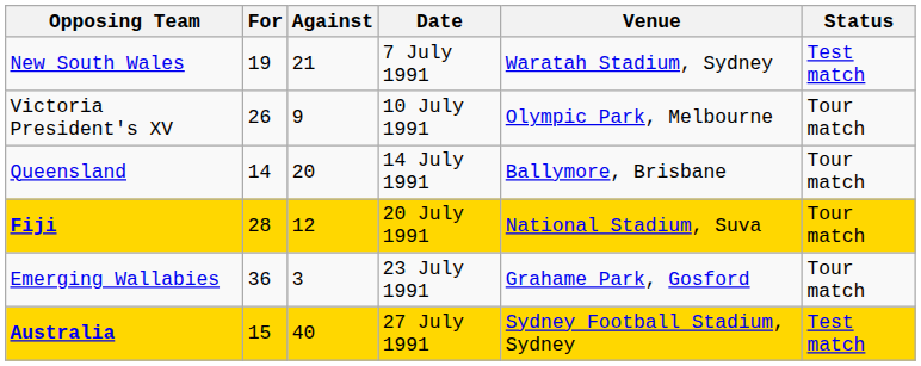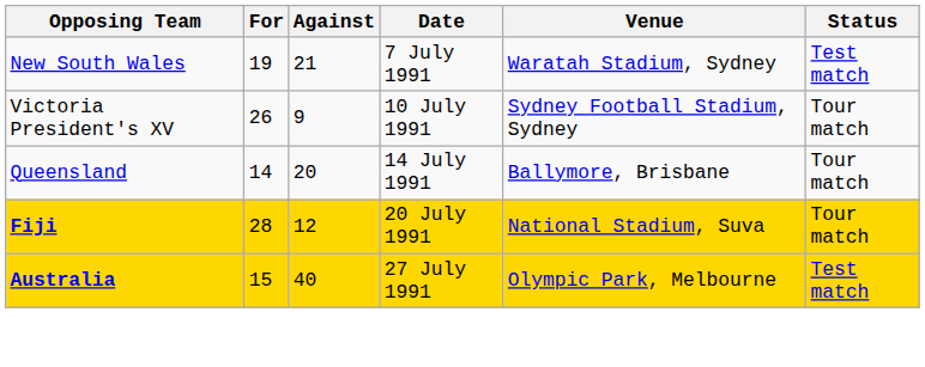 <table class="wikitable">
 <tr>
 <th>Opposing Team</th>
 <th>For</th>
 <th>Against</th>
 <th>Date</th>
 <th>Venue</th>
 <th>Status</th>
 </tr>
 <tr>
 <td><a href='#'>New South Wales</a></td>
 <td>19</td>
 <td>21</td>
 <td>7 July 1991</td>
 <td><a href='#'>Waratah Stadium</a>, Sydney</td>
 <td><a href='#'>Test match</a></td>
 </tr>
 <tr>
 <td>Victoria President's XV</td>
 <td>26</td>
 <td>9</td>
 <td>10 July 1991</td>
-<td><a href='#'>Olympic Park</a>, Melbourne</td>
+<td><a href='#'>Sydney Football Stadium</a>, Sydney</td>
 <td>Tour match</td>
 </tr>
 <tr>
 <td><a href='#'>Queensland</a></td>
 <td>14</td>
 <td>20</td>
 <td>14 July 1991</td>
 <td><a href='#'>Ballymore</a>, Brisbane</td>
 <td>Tour match</td>
 </tr>
 <tr bgcolor=gold>
 <td><strong><a href='#'>Fiji</a></strong></td>
 <td>28</td>
 <td>12</td>
 <td>20 July 1991</td>
 <td><a href='#'>National Stadium</a>, Suva</td>
 <td>Tour match</td>
 </tr>
-<tr>
-<td><a href='#'>Emerging Wallabies</a></td>
-<td>36</td>
-<td>3</td>
-<td>23 July 1991</td>
-<td><a href='#'>Grahame Park</a>, <a href='#'>Gosford</a></td>
-<td>Tour match</td>
-</tr>
 <tr bgcolor=gold>
 <td><strong><a href='#'>Australia</a></strong></td>
 <td>15</td>
 <td>40</td>
 <td>27 July 1991</td>
-<td><a href='#'>Sydney Football Stadium</a>, Sydney</td>
+<td><a href='#'>Olympic Park</a>, Melbourne</td>
 <td><a href='#'>Test match</a></td>
 </tr>
 </table>
